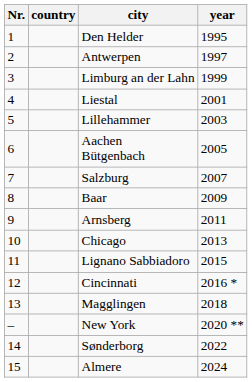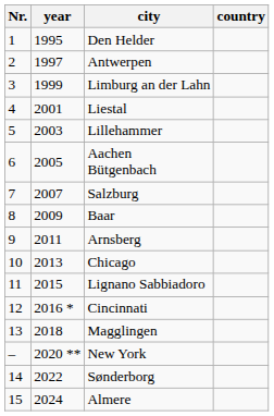 <table class="wikitable">
 <tr>
 <th>Nr.</th>
+<th>year</th>
+<th>city</th>
 <th>country</th>
-<th>city</th>
-<th>year</th>
 </tr>
 <tr>
 <td>1</td>
+<td>1995</td>
+<td>Den Helder</td>
 <td></td>
-<td>Den Helder</td>
-<td>1995</td>
 </tr>
 <tr>
 <td>2</td>
+<td>1997</td>
+<td>Antwerpen</td>
 <td></td>
-<td>Antwerpen</td>
-<td>1997</td>
 </tr>
 <tr>
 <td>3</td>
+<td>1999</td>
+<td>Limburg an der Lahn</td>
 <td></td>
-<td>Limburg an der Lahn</td>
-<td>1999</td>
 </tr>
 <tr>
 <td>4</td>
+<td>2001</td>
+<td>Liestal</td>
 <td></td>
-<td>Liestal</td>
-<td>2001</td>
 </tr>
 <tr>
 <td>5</td>
+<td>2003</td>
+<td>Lillehammer</td>
 <td></td>
-<td>Lillehammer</td>
-<td>2003</td>
 </tr>
 <tr>
 <td>6</td>
+<td>2005</td>
+<td>Aachen<br>Bütgenbach</td>
 <td><br></td>
-<td>Aachen<br>Bütgenbach</td>
-<td>2005</td>
 </tr>
 <tr>
 <td>7</td>
+<td>2007</td>
+<td>Salzburg</td>
 <td></td>
-<td>Salzburg</td>
-<td>2007</td>
 </tr>
 <tr>
 <td>8</td>
+<td>2009</td>
+<td>Baar</td>
 <td></td>
-<td>Baar</td>
-<td>2009</td>
 </tr>
 <tr>
 <td>9</td>
+<td>2011</td>
+<td>Arnsberg</td>
 <td></td>
-<td>Arnsberg</td>
-<td>2011</td>
 </tr>
 <tr>
 <td>10</td>
+<td>2013</td>
+<td>Chicago</td>
 <td></td>
-<td>Chicago</td>
-<td>2013</td>
 </tr>
 <tr>
 <td>11</td>
+<td>2015</td>
+<td>Lignano Sabbiadoro</td>
 <td></td>
-<td>Lignano Sabbiadoro</td>
-<td>2015</td>
 </tr>
 <tr>
 <td>12</td>
+<td>2016 *</td>
+<td>Cincinnati</td>
 <td></td>
-<td>Cincinnati</td>
-<td>2016 *</td>
 </tr>
 <tr>
 <td>13</td>
+<td>2018</td>
+<td>Magglingen</td>
 <td></td>
-<td>Magglingen</td>
-<td>2018</td>
 </tr>
 <tr>
 <td>–</td>
+<td>2020 **</td>
+<td>New York</td>
 <td></td>
-<td>New York</td>
-<td>2020 **</td>
 </tr>
 <tr>
 <td>14</td>
+<td>2022</td>
+<td>Sønderborg</td>
 <td></td>
-<td>Sønderborg</td>
-<td>2022</td>
 </tr>
 <tr>
 <td>15</td>
+<td>2024</td>
+<td>Almere</td>
 <td></td>
-<td>Almere</td>
-<td>2024</td>
 </tr>
 </table>
